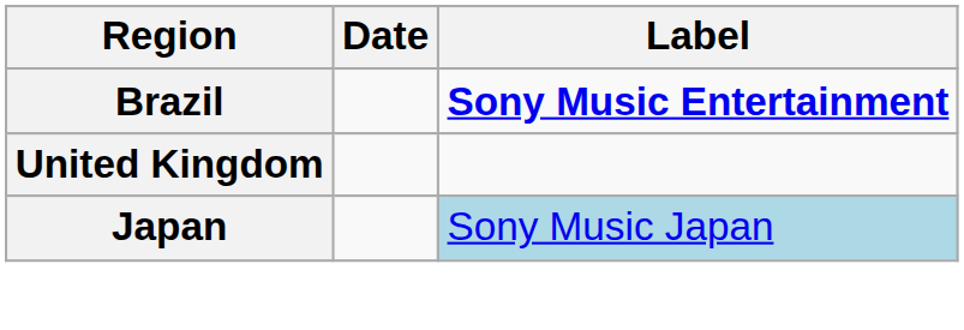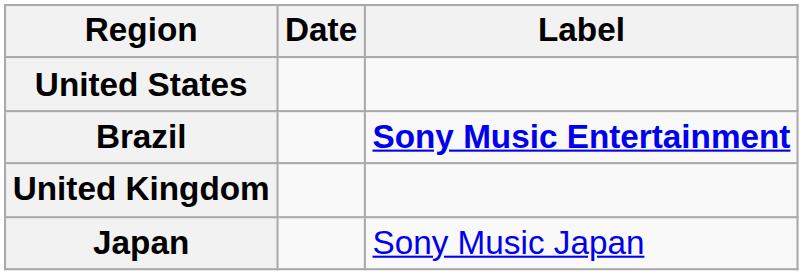 <table class="wikitable" plainrowheaders">
 <tr>
 <th scope="col">Region</th>
 <th scope="col">Date</th>
 <th scope="col">Label</th>
+</tr>
+<tr>
+<th scope="row">United States</th>
+<td></td>
+<td></td>
 </tr>
 <tr>
 <th scope="row">Brazil</th>
 <td></td>
 <td><strong><a href='#'>Sony Music Entertainment</a></strong></td>
 </tr>
 <tr>
 <th scope="row">United Kingdom</th>
 <td></td>
 <td></td>
 </tr>
 <tr>
 <th scope="row">Japan</th>
 <td></td>
-<td style="background: lightblue;"><a href='#'>Sony Music Japan</a></td>
+<td><a href='#'>Sony Music Japan</a></td>
 </tr>
 </table>
